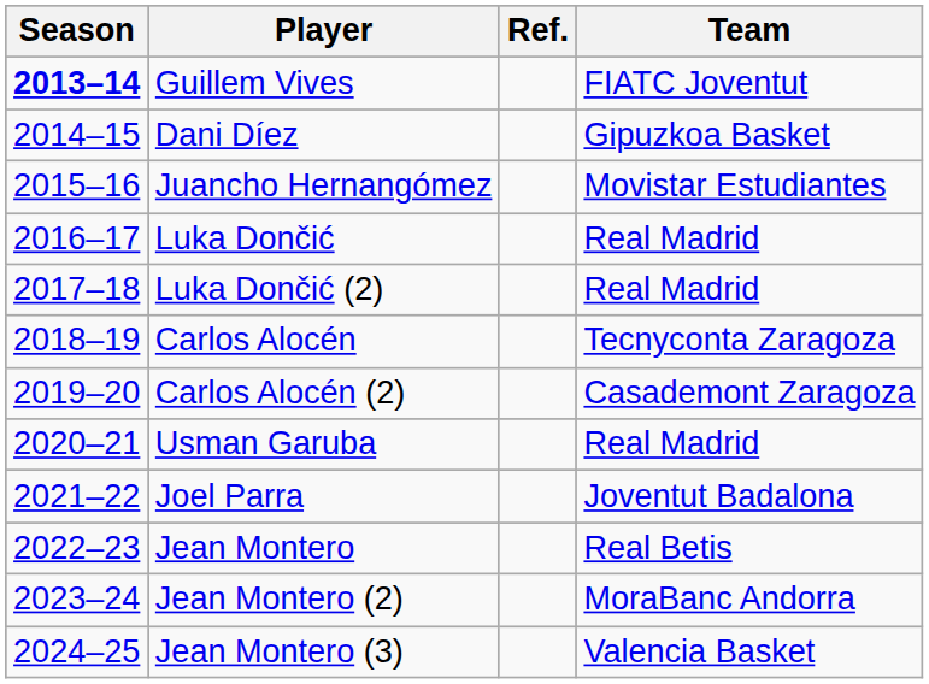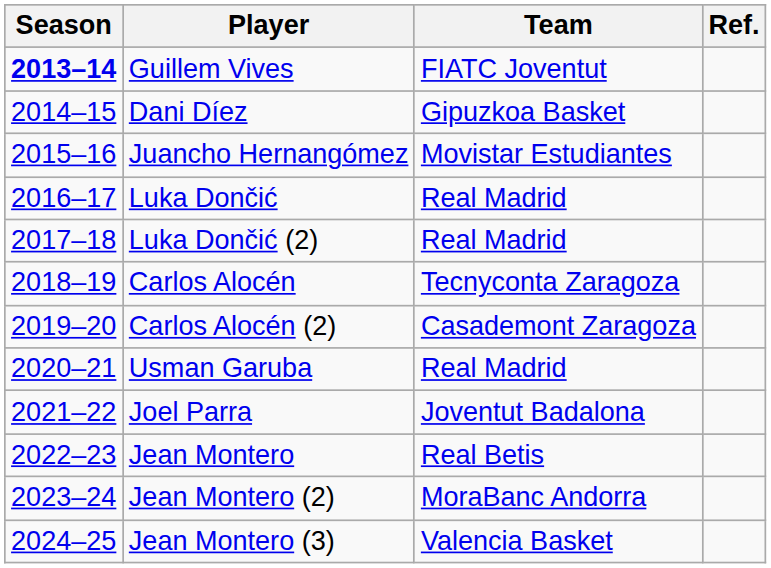 <table class="wikitable">
 <tr>
 <th>Season</th>
 <th>Player</th>
+<th>Team</th>
 <th>Ref.</th>
-<th>Team</th>
 </tr>
 <tr>
 <td><strong><a href='#'>2013–14</a></strong></td>
 <td> <a href='#'>Guillem Vives</a></td>
+<td><a href='#'>FIATC Joventut</a></td>
 <td></td>
-<td><a href='#'>FIATC Joventut</a></td>
 </tr>
 <tr>
 <td><a href='#'>2014–15</a></td>
 <td> <a href='#'>Dani Díez</a></td>
+<td><a href='#'>Gipuzkoa Basket</a></td>
 <td></td>
-<td><a href='#'>Gipuzkoa Basket</a></td>
 </tr>
 <tr>
 <td><a href='#'>2015–16</a></td>
 <td> <a href='#'>Juancho Hernangómez</a></td>
+<td><a href='#'>Movistar Estudiantes</a></td>
 <td></td>
-<td><a href='#'>Movistar Estudiantes</a></td>
 </tr>
 <tr>
 <td><a href='#'>2016–17</a></td>
 <td> <a href='#'>Luka Dončić</a></td>
+<td><a href='#'>Real Madrid</a></td>
 <td></td>
-<td><a href='#'>Real Madrid</a></td>
 </tr>
 <tr>
 <td><a href='#'>2017–18</a></td>
 <td> <a href='#'>Luka Dončić</a> (2)</td>
+<td><a href='#'>Real Madrid</a></td>
 <td></td>
-<td><a href='#'>Real Madrid</a></td>
 </tr>
 <tr>
 <td><a href='#'>2018–19</a></td>
 <td> <a href='#'>Carlos Alocén</a></td>
+<td><a href='#'>Tecnyconta Zaragoza</a></td>
 <td></td>
-<td><a href='#'>Tecnyconta Zaragoza</a></td>
 </tr>
 <tr>
 <td><a href='#'>2019–20</a></td>
 <td> <a href='#'>Carlos Alocén</a> (2)</td>
+<td><a href='#'>Casademont Zaragoza</a></td>
 <td></td>
-<td><a href='#'>Casademont Zaragoza</a></td>
 </tr>
 <tr>
 <td><a href='#'>2020–21</a></td>
 <td> <a href='#'>Usman Garuba</a></td>
+<td><a href='#'>Real Madrid</a></td>
 <td></td>
-<td><a href='#'>Real Madrid</a></td>
 </tr>
 <tr>
 <td><a href='#'>2021–22</a></td>
 <td> <a href='#'>Joel Parra</a></td>
+<td><a href='#'>Joventut Badalona</a></td>
 <td></td>
-<td><a href='#'>Joventut Badalona</a></td>
 </tr>
 <tr>
 <td><a href='#'>2022–23</a></td>
 <td> <a href='#'>Jean Montero</a></td>
+<td><a href='#'>Real Betis</a></td>
 <td></td>
-<td><a href='#'>Real Betis</a></td>
 </tr>
 <tr>
 <td><a href='#'>2023–24</a></td>
 <td> <a href='#'>Jean Montero</a> (2)</td>
+<td><a href='#'>MoraBanc Andorra</a></td>
 <td></td>
-<td><a href='#'>MoraBanc Andorra</a></td>
 </tr>
 <tr>
 <td><a href='#'>2024–25</a></td>
 <td> <a href='#'>Jean Montero</a> (3)</td>
+<td><a href='#'>Valencia Basket</a></td>
 <td></td>
-<td><a href='#'>Valencia Basket</a></td>
 </tr>
 </table>
